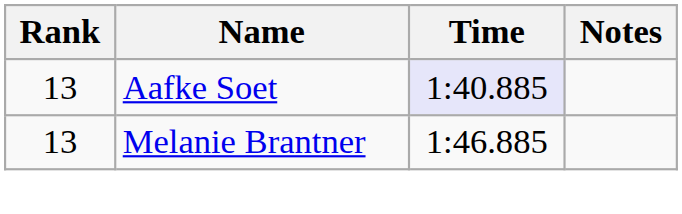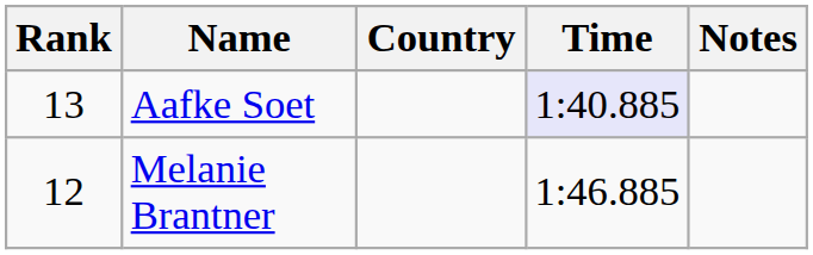 <table class="wikitable sortable" style="text-align:center" width=50%>
 <tr>
 <th>Rank</th>
 <th>Name</th>
+<th>Country</th>
 <th>Time</th>
 <th>Notes</th>
 </tr>
 <tr>
 <td>13</td>
 <td align=left><a href='#'>Aafke Soet</a></td>
+<td align=left></td>
 <td style="background: lavender;">1:40.885</td>
 <td></td>
 </tr>
 <tr>
-<td>13</td>
+<td>12</td>
 <td align=left><a href='#'>Melanie Brantner</a></td>
+<td align=left></td>
 <td>1:46.885</td>
 <td></td>
 </tr>
 </table>
